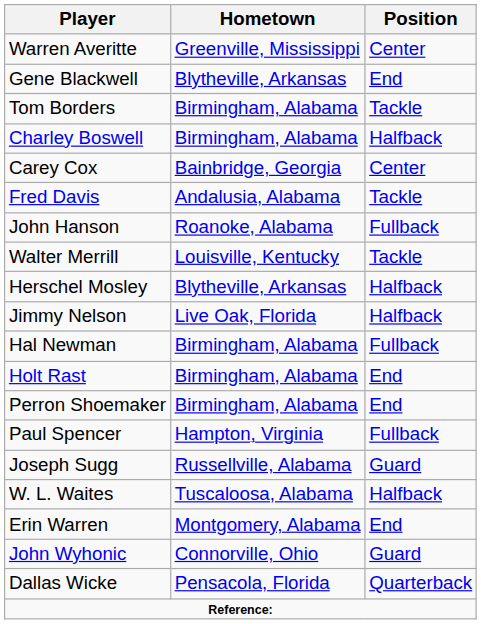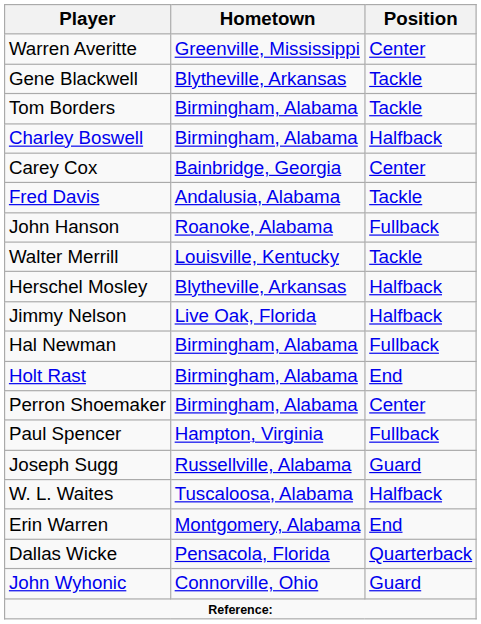 <table class="wikitable" border="1">
 <tr ;>
 <th>Player</th>
 <th>Hometown</th>
 <th>Position</th>
 </tr>
 <tr>
 <td>Warren Averitte</td>
 <td><a href='#'>Greenville, Mississippi</a></td>
 <td><a href='#'>Center</a></td>
 </tr>
 <tr>
 <td>Gene Blackwell</td>
 <td><a href='#'>Blytheville, Arkansas</a></td>
-<td><a href='#'>End</a></td>
+<td><a href='#'>Tackle</a></td>
 </tr>
 <tr>
 <td>Tom Borders</td>
 <td><a href='#'>Birmingham, Alabama</a></td>
 <td><a href='#'>Tackle</a></td>
 </tr>
 <tr>
 <td><a href='#'>Charley Boswell</a></td>
 <td><a href='#'>Birmingham, Alabama</a></td>
 <td><a href='#'>Halfback</a></td>
 </tr>
 <tr>
 <td>Carey Cox</td>
 <td><a href='#'>Bainbridge, Georgia</a></td>
 <td><a href='#'>Center</a></td>
 </tr>
 <tr>
 <td><a href='#'>Fred Davis</a></td>
 <td><a href='#'>Andalusia, Alabama</a></td>
 <td><a href='#'>Tackle</a></td>
 </tr>
 <tr>
 <td>John Hanson</td>
 <td><a href='#'>Roanoke, Alabama</a></td>
 <td><a href='#'>Fullback</a></td>
 </tr>
 <tr>
 <td>Walter Merrill</td>
 <td><a href='#'>Louisville, Kentucky</a></td>
 <td><a href='#'>Tackle</a></td>
 </tr>
 <tr>
 <td>Herschel Mosley</td>
 <td><a href='#'>Blytheville, Arkansas</a></td>
 <td><a href='#'>Halfback</a></td>
 </tr>
 <tr>
 <td>Jimmy Nelson</td>
 <td><a href='#'>Live Oak, Florida</a></td>
 <td><a href='#'>Halfback</a></td>
 </tr>
 <tr>
 <td>Hal Newman</td>
 <td><a href='#'>Birmingham, Alabama</a></td>
 <td><a href='#'>Fullback</a></td>
 </tr>
 <tr>
 <td><a href='#'>Holt Rast</a></td>
 <td><a href='#'>Birmingham, Alabama</a></td>
 <td><a href='#'>End</a></td>
 </tr>
 <tr>
 <td>Perron Shoemaker</td>
 <td><a href='#'>Birmingham, Alabama</a></td>
-<td><a href='#'>End</a></td>
+<td><a href='#'>Center</a></td>
 </tr>
 <tr>
 <td>Paul Spencer</td>
 <td><a href='#'>Hampton, Virginia</a></td>
 <td><a href='#'>Fullback</a></td>
 </tr>
 <tr>
 <td>Joseph Sugg</td>
 <td><a href='#'>Russellville, Alabama</a></td>
 <td><a href='#'>Guard</a></td>
 </tr>
 <tr>
 <td>W. L. Waites</td>
 <td><a href='#'>Tuscaloosa, Alabama</a></td>
 <td><a href='#'>Halfback</a></td>
 </tr>
 <tr>
 <td>Erin Warren</td>
 <td><a href='#'>Montgomery, Alabama</a></td>
 <td><a href='#'>End</a></td>
 </tr>
 <tr>
+<td>Dallas Wicke</td>
+<td><a href='#'>Pensacola, Florida</a></td>
+<td><a href='#'>Quarterback</a></td>
+</tr>
+<tr>
 <td><a href='#'>John Wyhonic</a></td>
 <td><a href='#'>Connorville, Ohio</a></td>
 <td><a href='#'>Guard</a></td>
 </tr>
 <tr>
-<td>Dallas Wicke</td>
-<td><a href='#'>Pensacola, Florida</a></td>
-<td><a href='#'>Quarterback</a></td>
-</tr>
-<tr>
 <td colspan="3" style="font-size: 8pt" align="center"><strong>Reference:</strong></td>
 </tr>
 </table>
